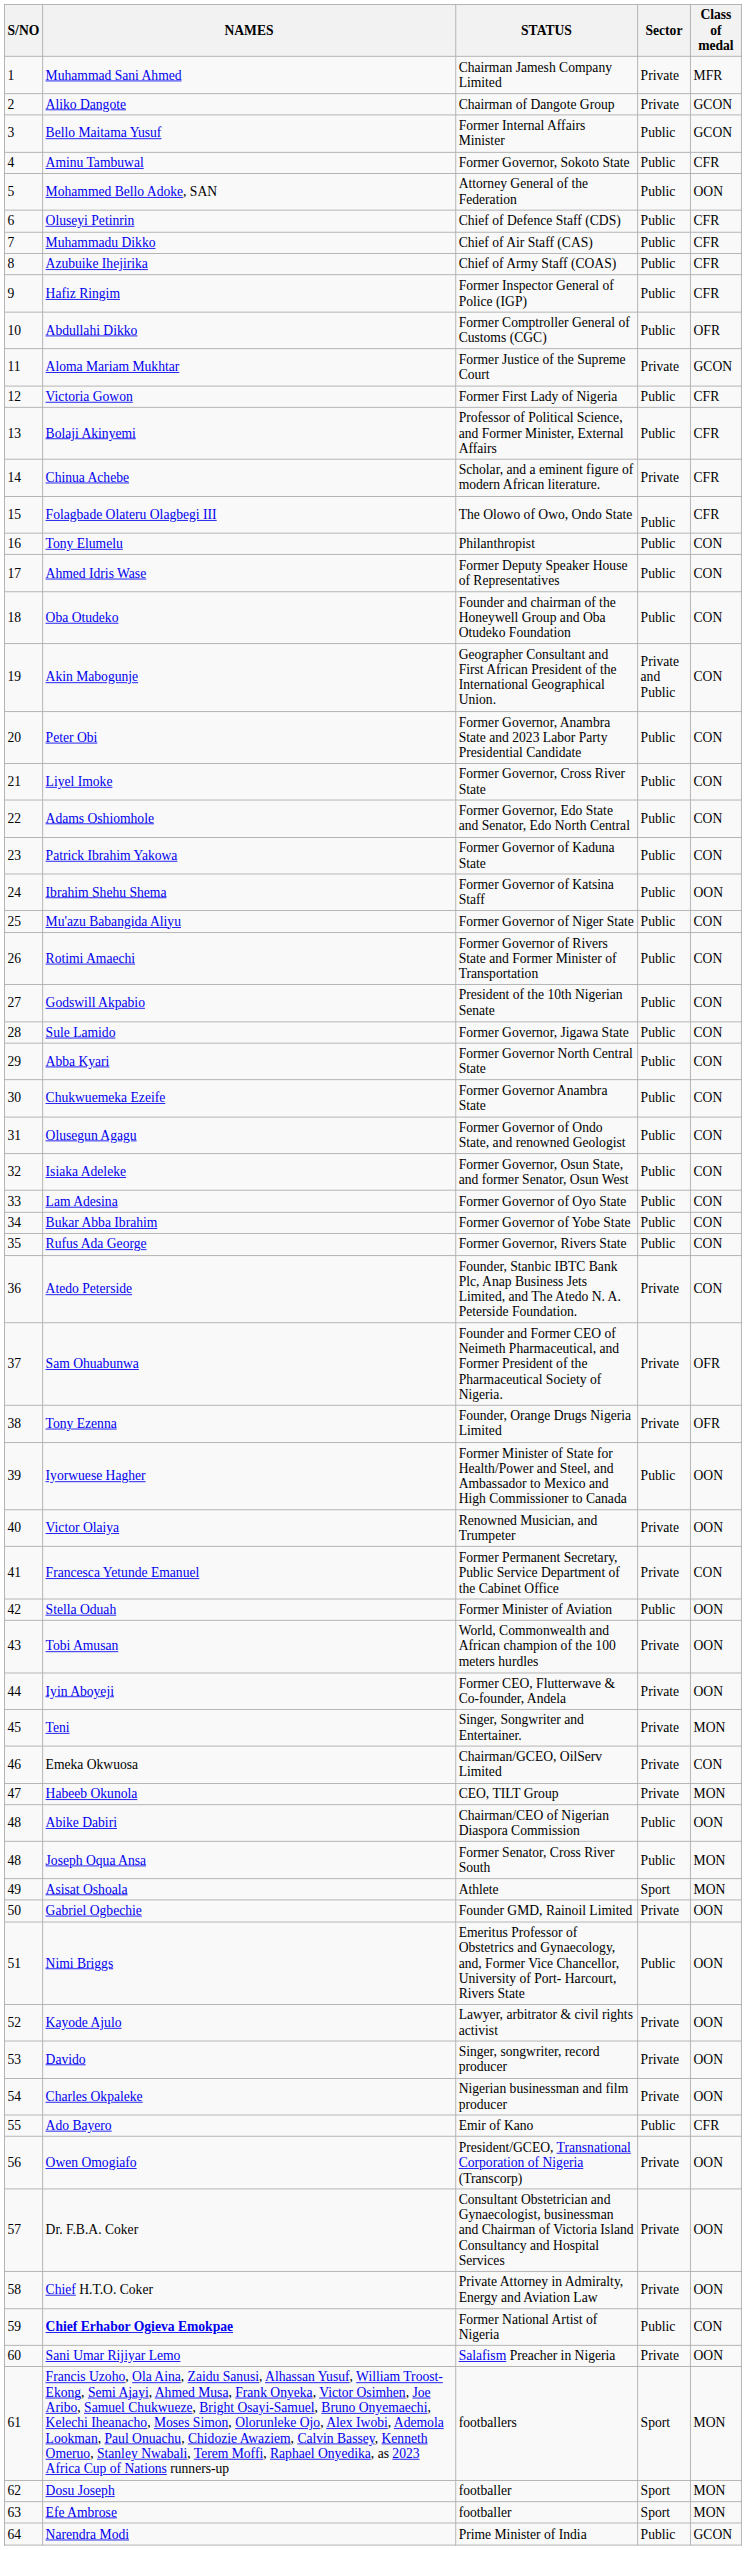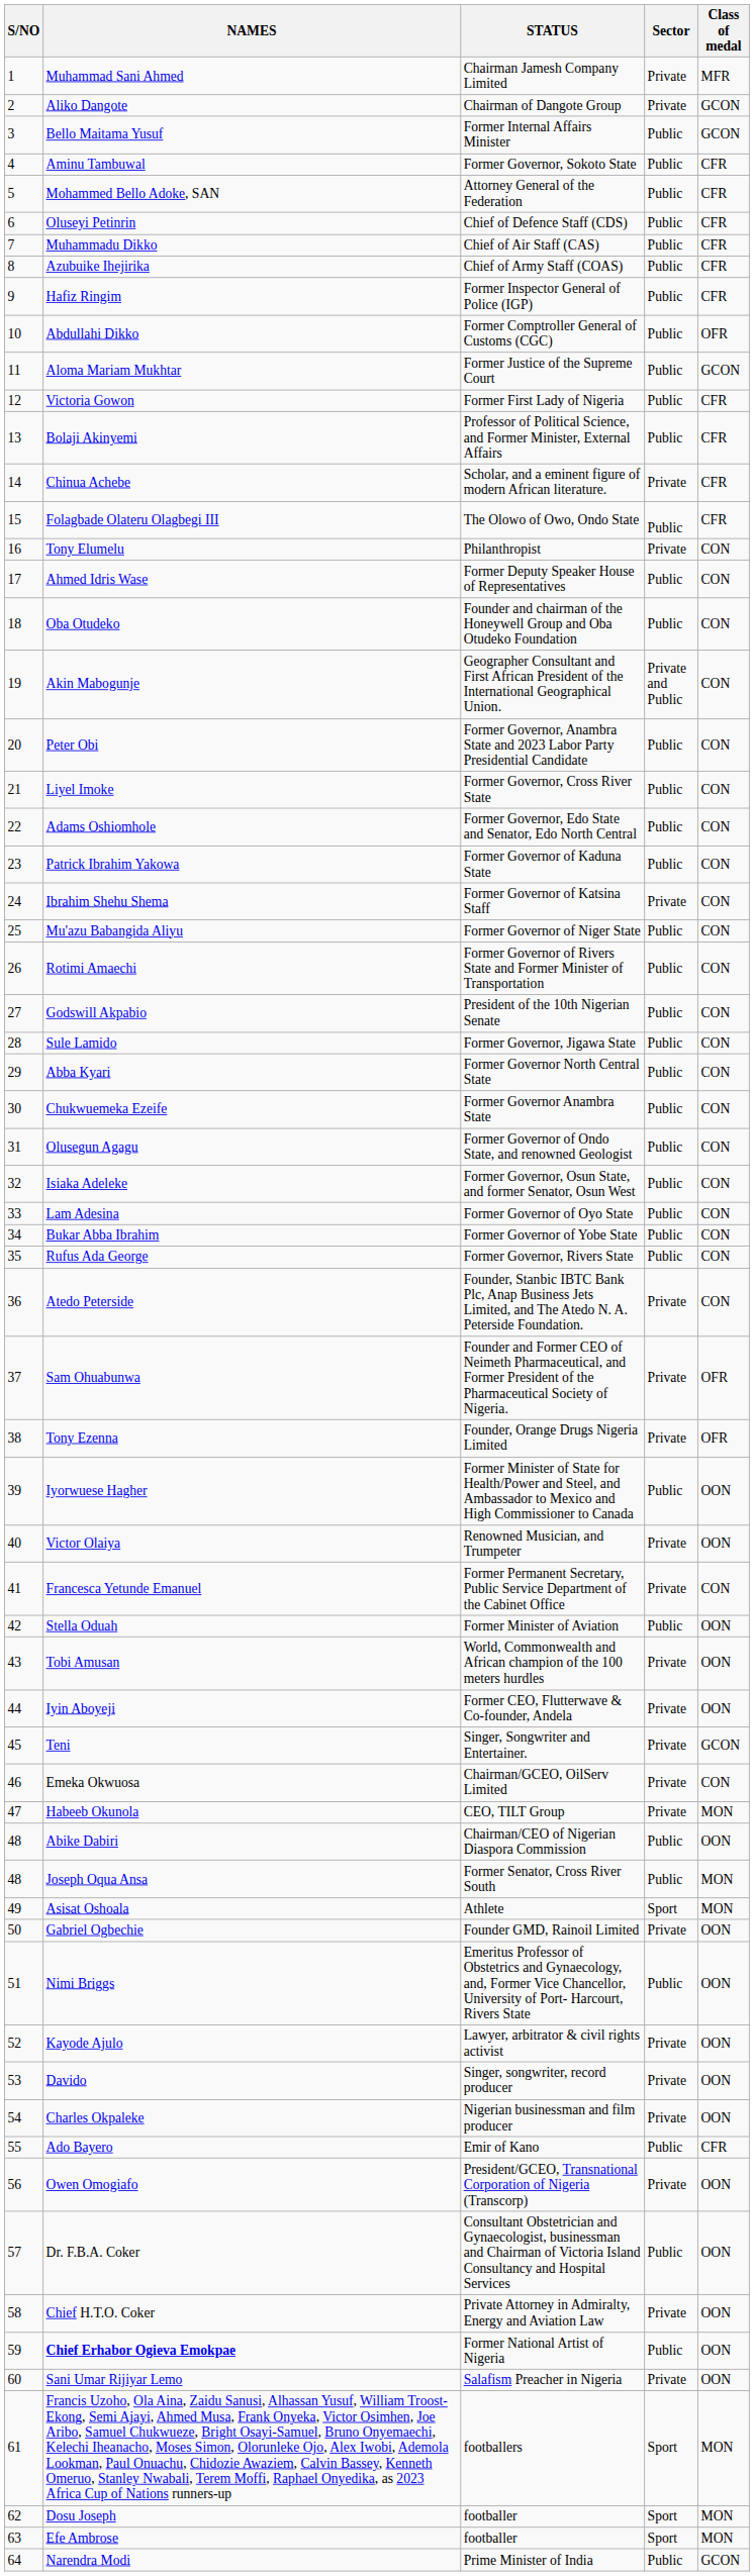 <table class="wikitable sortable">
 <tr>
 <th>S/NO</th>
 <th>NAMES</th>
 <th>STATUS</th>
 <th>Sector</th>
 <th>Class of medal</th>
 </tr>
 <tr>
 <td>1</td>
 <td><a href='#'>Muhammad Sani Ahmed</a></td>
 <td>Chairman Jamesh Company Limited</td>
 <td>Private</td>
 <td>MFR</td>
 </tr>
 <tr>
 <td>2</td>
 <td><a href='#'>Aliko Dangote</a></td>
 <td>Chairman of Dangote Group</td>
 <td>Private</td>
 <td>GCON</td>
 </tr>
 <tr>
 <td>3</td>
 <td><a href='#'>Bello Maitama Yusuf</a></td>
 <td>Former Internal Affairs Minister</td>
 <td>Public</td>
 <td>GCON</td>
 </tr>
 <tr>
 <td>4</td>
 <td><a href='#'>Aminu Tambuwal</a></td>
 <td>Former Governor, Sokoto State</td>
 <td>Public</td>
 <td>CFR</td>
 </tr>
 <tr>
 <td>5</td>
 <td><a href='#'>Mohammed Bello Adoke</a>, SAN</td>
 <td>Attorney General of the Federation</td>
 <td>Public</td>
-<td>OON</td>
+<td>CFR</td>
 </tr>
 <tr>
 <td>6</td>
 <td><a href='#'>Oluseyi Petinrin</a></td>
 <td>Chief of Defence Staff (CDS)</td>
 <td>Public</td>
 <td>CFR</td>
 </tr>
 <tr>
 <td>7</td>
 <td><a href='#'>Muhammadu Dikko</a></td>
 <td>Chief of Air Staff (CAS)</td>
 <td>Public</td>
 <td>CFR</td>
 </tr>
 <tr>
 <td>8</td>
 <td><a href='#'>Azubuike Ihejirika</a></td>
 <td>Chief of Army Staff (COAS)</td>
 <td>Public</td>
 <td>CFR</td>
 </tr>
 <tr>
 <td>9</td>
 <td><a href='#'>Hafiz Ringim</a></td>
 <td>Former Inspector General of Police (IGP)</td>
 <td>Public</td>
 <td>CFR</td>
 </tr>
 <tr>
 <td>10</td>
 <td><a href='#'>Abdullahi Dikko</a></td>
 <td>Former Comptroller General of Customs (CGC)</td>
 <td>Public</td>
 <td>OFR</td>
 </tr>
 <tr>
 <td>11</td>
 <td><a href='#'>Aloma Mariam Mukhtar</a></td>
 <td>Former Justice of the Supreme Court</td>
-<td>Private</td>
+<td>Public</td>
 <td>GCON</td>
 </tr>
 <tr>
 <td>12</td>
 <td><a href='#'>Victoria Gowon</a></td>
 <td>Former First Lady of Nigeria</td>
 <td>Public</td>
 <td>CFR</td>
 </tr>
 <tr>
 <td>13</td>
 <td><a href='#'>Bolaji Akinyemi</a></td>
 <td>Professor of Political Science, and Former Minister, External Affairs</td>
 <td>Public</td>
 <td>CFR</td>
 </tr>
 <tr>
 <td>14</td>
 <td><a href='#'>Chinua Achebe</a></td>
 <td>Scholar, and a eminent figure of modern African literature.</td>
 <td>Private</td>
 <td>CFR</td>
 </tr>
 <tr>
 <td>15</td>
 <td><a href='#'>Folagbade Olateru Olagbegi III</a></td>
 <td>The Olowo of Owo, Ondo State</td>
 <td><br>Public</td>
 <td>CFR</td>
 </tr>
 <tr>
 <td>16</td>
 <td><a href='#'>Tony Elumelu</a></td>
 <td>Philanthropist</td>
-<td>Public</td>
+<td>Private</td>
 <td>CON</td>
 </tr>
 <tr>
 <td>17</td>
 <td><a href='#'>Ahmed Idris Wase</a></td>
 <td>Former Deputy Speaker House of Representatives</td>
 <td>Public</td>
 <td>CON</td>
 </tr>
 <tr>
 <td>18</td>
 <td><a href='#'>Oba Otudeko</a></td>
 <td>Founder and chairman of the Honeywell Group and Oba Otudeko Foundation</td>
 <td>Public</td>
 <td>CON</td>
 </tr>
 <tr>
 <td>19</td>
 <td><a href='#'>Akin Mabogunje</a></td>
 <td>Geographer Consultant and First African President of the International Geographical Union.</td>
 <td>Private and Public</td>
 <td>CON</td>
 </tr>
 <tr>
 <td>20</td>
 <td><a href='#'>Peter Obi</a></td>
 <td>Former Governor, Anambra State and 2023 Labor Party Presidential Candidate</td>
 <td>Public</td>
 <td>CON</td>
 </tr>
 <tr>
 <td>21</td>
 <td><a href='#'>Liyel Imoke</a></td>
 <td>Former Governor, Cross River State</td>
 <td>Public</td>
 <td>CON</td>
 </tr>
 <tr>
 <td>22</td>
 <td><a href='#'>Adams Oshiomhole</a></td>
 <td>Former Governor, Edo State and Senator, Edo North Central</td>
 <td>Public</td>
 <td>CON</td>
 </tr>
 <tr>
 <td>23</td>
 <td><a href='#'>Patrick Ibrahim Yakowa</a></td>
 <td>Former Governor of Kaduna State</td>
 <td>Public</td>
 <td>CON</td>
 </tr>
 <tr>
 <td>24</td>
 <td><a href='#'>Ibrahim Shehu Shema</a></td>
 <td>Former Governor of Katsina Staff</td>
-<td>Public</td>
-<td>OON</td>
+<td>Private</td>
+<td>CON</td>
 </tr>
 <tr>
 <td>25</td>
 <td><a href='#'>Mu'azu Babangida Aliyu</a></td>
 <td>Former Governor of Niger State</td>
 <td>Public</td>
 <td>CON</td>
 </tr>
 <tr>
 <td>26</td>
 <td><a href='#'>Rotimi Amaechi</a></td>
 <td>Former Governor of Rivers State and Former Minister of Transportation</td>
 <td>Public</td>
 <td>CON</td>
 </tr>
 <tr>
 <td>27</td>
 <td><a href='#'>Godswill Akpabio</a></td>
 <td>President of the 10th Nigerian Senate</td>
 <td>Public</td>
 <td>CON</td>
 </tr>
 <tr>
 <td>28</td>
 <td><a href='#'>Sule Lamido</a></td>
 <td>Former Governor, Jigawa State</td>
 <td>Public</td>
 <td>CON</td>
 </tr>
 <tr>
 <td>29</td>
 <td><a href='#'>Abba Kyari</a></td>
 <td>Former Governor North Central State</td>
 <td>Public</td>
 <td>CON</td>
 </tr>
 <tr>
 <td>30</td>
 <td><a href='#'>Chukwuemeka Ezeife</a></td>
 <td>Former Governor Anambra State</td>
 <td>Public</td>
 <td>CON</td>
 </tr>
 <tr>
 <td>31</td>
 <td><a href='#'>Olusegun Agagu</a></td>
 <td>Former Governor of Ondo State, and renowned Geologist</td>
 <td>Public</td>
 <td>CON</td>
 </tr>
 <tr>
 <td>32</td>
 <td><a href='#'>Isiaka Adeleke</a></td>
 <td>Former Governor, Osun State, and former Senator, Osun West</td>
 <td>Public</td>
 <td>CON</td>
 </tr>
 <tr>
 <td>33</td>
 <td><a href='#'>Lam Adesina</a></td>
 <td>Former Governor of Oyo State</td>
 <td>Public</td>
 <td>CON</td>
 </tr>
 <tr>
 <td>34</td>
 <td><a href='#'>Bukar Abba Ibrahim</a></td>
 <td>Former Governor of Yobe State</td>
 <td>Public</td>
 <td>CON</td>
 </tr>
 <tr>
 <td>35</td>
 <td><a href='#'>Rufus Ada George</a></td>
 <td>Former Governor, Rivers State</td>
 <td>Public</td>
 <td>CON</td>
 </tr>
 <tr>
 <td>36</td>
 <td><a href='#'>Atedo Peterside</a></td>
 <td>Founder, Stanbic IBTC Bank Plc, Anap Business Jets Limited, and The Atedo N. A. Peterside Foundation.</td>
 <td>Private</td>
 <td>CON</td>
 </tr>
 <tr>
 <td>37</td>
 <td><a href='#'>Sam Ohuabunwa</a></td>
 <td>Founder and Former CEO of Neimeth Pharmaceutical, and Former President of the Pharmaceutical Society of Nigeria.</td>
 <td>Private</td>
 <td>OFR</td>
 </tr>
 <tr>
 <td>38</td>
 <td><a href='#'>Tony Ezenna</a></td>
 <td>Founder, Orange Drugs Nigeria Limited</td>
 <td>Private</td>
 <td>OFR</td>
 </tr>
 <tr>
 <td>39</td>
 <td><a href='#'>Iyorwuese Hagher</a></td>
 <td>Former Minister of State for Health/Power and Steel, and Ambassador to Mexico and High Commissioner to Canada</td>
 <td>Public</td>
 <td>OON</td>
 </tr>
 <tr>
 <td>40</td>
 <td><a href='#'>Victor Olaiya</a></td>
 <td>Renowned Musician, and Trumpeter</td>
 <td>Private</td>
 <td>OON</td>
 </tr>
 <tr>
 <td>41</td>
 <td><a href='#'>Francesca Yetunde Emanuel</a></td>
 <td>Former Permanent Secretary, Public Service Department of the Cabinet Office</td>
 <td>Private</td>
 <td>CON</td>
 </tr>
 <tr>
 <td>42</td>
 <td><a href='#'>Stella Oduah</a></td>
 <td>Former Minister of Aviation</td>
 <td>Public</td>
 <td>OON</td>
 </tr>
 <tr>
 <td>43</td>
 <td><a href='#'>Tobi Amusan</a></td>
 <td>World, Commonwealth and African champion of the 100 meters hurdles</td>
 <td>Private</td>
 <td>OON</td>
 </tr>
 <tr>
 <td>44</td>
 <td><a href='#'>Iyin Aboyeji</a></td>
 <td>Former CEO, Flutterwave & Co-founder, Andela</td>
 <td>Private</td>
 <td>OON</td>
 </tr>
 <tr>
 <td>45</td>
 <td><a href='#'>Teni</a></td>
 <td>Singer, Songwriter and Entertainer.</td>
 <td>Private</td>
-<td>MON</td>
+<td>GCON</td>
 </tr>
 <tr>
 <td>46</td>
 <td>Emeka Okwuosa</td>
 <td>Chairman/GCEO, OilServ Limited</td>
 <td>Private</td>
 <td>CON</td>
 </tr>
 <tr>
 <td>47</td>
 <td><a href='#'>Habeeb Okunola</a></td>
 <td>CEO, TILT Group</td>
 <td>Private</td>
 <td>MON</td>
 </tr>
 <tr>
 <td>48</td>
 <td><a href='#'>Abike Dabiri</a></td>
 <td>Chairman/CEO of Nigerian Diaspora Commission</td>
 <td>Public</td>
 <td>OON</td>
 </tr>
 <tr>
 <td>48</td>
 <td><a href='#'>Joseph Oqua Ansa</a></td>
 <td>Former Senator, Cross River South</td>
 <td>Public</td>
 <td>MON</td>
 </tr>
 <tr>
 <td>49</td>
 <td><a href='#'>Asisat Oshoala</a></td>
 <td>Athlete</td>
 <td>Sport</td>
 <td>MON</td>
 </tr>
 <tr>
 <td>50</td>
 <td><a href='#'>Gabriel Ogbechie</a></td>
 <td>Founder GMD, Rainoil Limited</td>
 <td>Private</td>
 <td>OON</td>
 </tr>
 <tr>
 <td>51</td>
 <td><a href='#'>Nimi Briggs</a></td>
 <td>Emeritus Professor of Obstetrics and Gynaecology, and, Former Vice Chancellor, University of Port- Harcourt, Rivers State</td>
 <td>Public</td>
 <td>OON</td>
 </tr>
 <tr>
 <td>52</td>
 <td><a href='#'>Kayode Ajulo</a></td>
 <td>Lawyer, arbitrator & civil rights activist</td>
 <td>Private</td>
 <td>OON</td>
 </tr>
 <tr>
 <td>53</td>
 <td><a href='#'>Davido</a></td>
 <td>Singer, songwriter, record producer</td>
 <td>Private</td>
 <td>OON</td>
 </tr>
 <tr>
 <td>54</td>
 <td><a href='#'>Charles Okpaleke</a></td>
 <td>Nigerian businessman and film producer</td>
 <td>Private</td>
 <td>OON</td>
 </tr>
 <tr>
 <td>55</td>
 <td><a href='#'>Ado Bayero</a></td>
 <td>Emir of Kano</td>
 <td>Public</td>
 <td>CFR</td>
 </tr>
 <tr>
 <td>56</td>
 <td><a href='#'>Owen Omogiafo</a></td>
 <td>President/GCEO, <a href='#'>Transnational Corporation of Nigeria</a> (Transcorp)</td>
 <td>Private</td>
 <td>OON</td>
 </tr>
 <tr>
 <td>57</td>
 <td>Dr. F.B.A. Coker</td>
 <td>Consultant Obstetrician and Gynaecologist, businessman and Chairman of Victoria Island Consultancy and Hospital Services</td>
-<td>Private</td>
+<td>Public</td>
 <td>OON</td>
 </tr>
 <tr>
 <td>58</td>
 <td><a href='#'>Chief</a> H.T.O. Coker</td>
 <td>Private Attorney in Admiralty, Energy and Aviation Law</td>
 <td>Private</td>
 <td>OON</td>
 </tr>
 <tr>
 <td>59</td>
 <td><a href='#'><strong>Chief Erhabor Ogieva Emokpae</strong></a></td>
 <td>Former National Artist of Nigeria</td>
 <td>Public</td>
-<td>CON</td>
+<td>OON</td>
 </tr>
 <tr>
 <td>60</td>
 <td><a href='#'>Sani Umar Rijiyar Lemo</a></td>
 <td><a href='#'>Salafism</a> Preacher in Nigeria</td>
 <td>Private</td>
 <td>OON</td>
 </tr>
 <tr>
 <td>61</td>
 <td><a href='#'>Francis Uzoho</a>, <a href='#'>Ola Aina</a>, <a href='#'>Zaidu Sanusi</a>, <a href='#'>Alhassan Yusuf</a>, <a href='#'>William Troost-Ekong</a>, <a href='#'>Semi Ajayi</a>, <a href='#'>Ahmed Musa</a>, <a href='#'>Frank Onyeka</a>, <a href='#'>Victor Osimhen</a>, <a href='#'>Joe Aribo</a>, <a href='#'>Samuel Chukwueze</a>, <a href='#'>Bright Osayi-Samuel</a>, <a href='#'>Bruno Onyemaechi</a>, <a href='#'>Kelechi Iheanacho</a>, <a href='#'>Moses Simon</a>, <a href='#'>Olorunleke Ojo</a>, <a href='#'>Alex Iwobi</a>, <a href='#'>Ademola Lookman</a>, <a href='#'>Paul Onuachu</a>, <a href='#'>Chidozie Awaziem</a>, <a href='#'>Calvin Bassey</a>, <a href='#'>Kenneth Omeruo</a>, <a href='#'>Stanley Nwabali</a>, <a href='#'>Terem Moffi</a>, <a href='#'>Raphael Onyedika</a>, as <a href='#'>2023 Africa Cup of Nations</a> runners-up</td>
 <td>footballers</td>
 <td>Sport</td>
 <td>MON</td>
 </tr>
 <tr>
 <td>62</td>
 <td><a href='#'>Dosu Joseph</a></td>
 <td>footballer</td>
 <td>Sport</td>
 <td>MON</td>
 </tr>
 <tr>
 <td>63</td>
 <td><a href='#'>Efe Ambrose</a></td>
 <td>footballer</td>
 <td>Sport</td>
 <td>MON</td>
 </tr>
 <tr>
 <td>64</td>
 <td><a href='#'>Narendra Modi</a></td>
 <td>Prime Minister of India</td>
 <td>Public</td>
 <td>GCON</td>
 </tr>
 </table>
